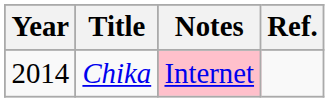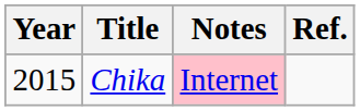 <table class="wikitable">
 <tr>
 <th>Year</th>
 <th>Title</th>
 <th>Notes</th>
 <th>Ref.</th>
 </tr>
 <tr>
-<td>2014</td>
+<td>2015</td>
 <td><em><a href='#'>Chika</a></em></td>
 <td style="background: pink;"><a href='#'>Internet</a></td>
 <td></td>
 </tr>
 </table>
